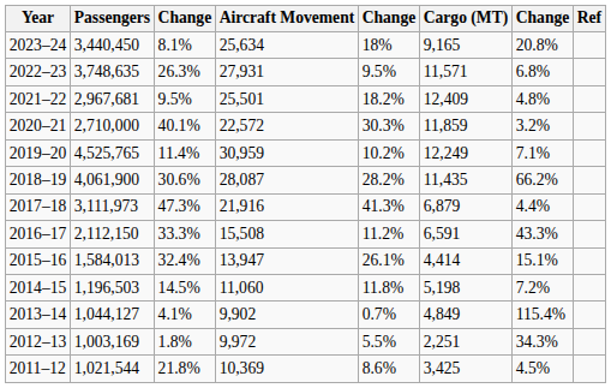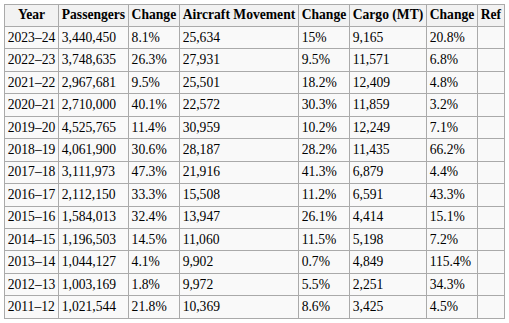 <table class="wikitable sortable" style="font-size: 85%" width= align=>
 <tr style="background:lightgrey;">
 <th>Year</th>
 <th>Passengers</th>
 <th>Change</th>
 <th>Aircraft Movement</th>
 <th>Change</th>
 <th>Cargo (MT)</th>
 <th>Change</th>
 <th>Ref</th>
 </tr>
 <tr>
 <td>2023–24</td>
 <td>3,440,450</td>
 <td> 8.1%</td>
 <td>25,634</td>
-<td> 18%</td>
+<td> 15%</td>
 <td>9,165</td>
 <td> 20.8%</td>
 <td></td>
 </tr>
 <tr>
 </tr>
 <tr>
 <td>2022–23</td>
 <td>3,748,635</td>
 <td> 26.3%</td>
 <td>27,931</td>
 <td> 9.5%</td>
 <td>11,571</td>
 <td> 6.8%</td>
 <td></td>
 </tr>
 <tr>
 </tr>
 <tr>
 <td>2021–22</td>
 <td>2,967,681</td>
 <td> 9.5%</td>
 <td>25,501</td>
 <td> 18.2%</td>
 <td>12,409</td>
 <td> 4.8%</td>
 <td></td>
 </tr>
 <tr>
 </tr>
 <tr>
 <td>2020–21</td>
 <td>2,710,000</td>
 <td> 40.1%</td>
 <td>22,572</td>
 <td> 30.3%</td>
 <td>11,859</td>
 <td> 3.2%</td>
 <td></td>
 </tr>
 <tr>
 <td>2019–20</td>
 <td>4,525,765</td>
 <td> 11.4%</td>
 <td>30,959</td>
 <td> 10.2%</td>
 <td>12,249</td>
 <td> 7.1%</td>
 <td></td>
 </tr>
 <tr>
 <td>2018–19</td>
 <td>4,061,900</td>
 <td> 30.6%</td>
-<td>28,087</td>
+<td>28,187</td>
 <td> 28.2%</td>
 <td>11,435</td>
 <td> 66.2%</td>
 <td></td>
 </tr>
 <tr>
 <td>2017–18</td>
 <td>3,111,973</td>
 <td> 47.3%</td>
 <td>21,916</td>
 <td> 41.3%</td>
 <td>6,879</td>
 <td> 4.4%</td>
 <td></td>
 </tr>
 <tr>
 <td>2016–17</td>
 <td>2,112,150</td>
 <td> 33.3%</td>
 <td>15,508</td>
 <td> 11.2%</td>
 <td>6,591</td>
 <td> 43.3%</td>
 <td></td>
 </tr>
 <tr>
 <td>2015–16</td>
 <td>1,584,013</td>
 <td> 32.4%</td>
 <td>13,947</td>
 <td> 26.1%</td>
 <td>4,414</td>
 <td> 15.1%</td>
 <td></td>
 </tr>
 <tr>
 <td>2014–15</td>
 <td>1,196,503</td>
 <td> 14.5%</td>
 <td>11,060</td>
-<td> 11.8%</td>
+<td> 11.5%</td>
 <td>5,198</td>
 <td> 7.2%</td>
 <td></td>
 </tr>
 <tr>
 <td>2013–14</td>
 <td>1,044,127</td>
 <td> 4.1%</td>
 <td>9,902</td>
 <td> 0.7%</td>
 <td>4,849</td>
 <td> 115.4%</td>
 <td></td>
 </tr>
 <tr>
 <td>2012–13</td>
 <td>1,003,169</td>
 <td> 1.8%</td>
 <td>9,972</td>
 <td> 5.5%</td>
 <td>2,251</td>
 <td> 34.3%</td>
 <td></td>
 </tr>
 <tr>
 <td>2011–12</td>
 <td>1,021,544</td>
 <td> 21.8%</td>
 <td>10,369</td>
 <td> 8.6%</td>
 <td>3,425</td>
 <td> 4.5%</td>
 <td></td>
 </tr>
 <tr>
 </tr>
 </table>
